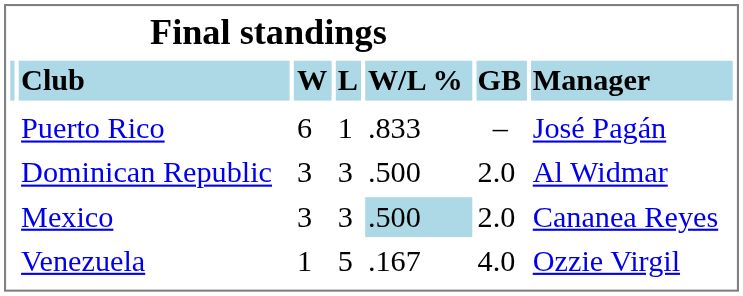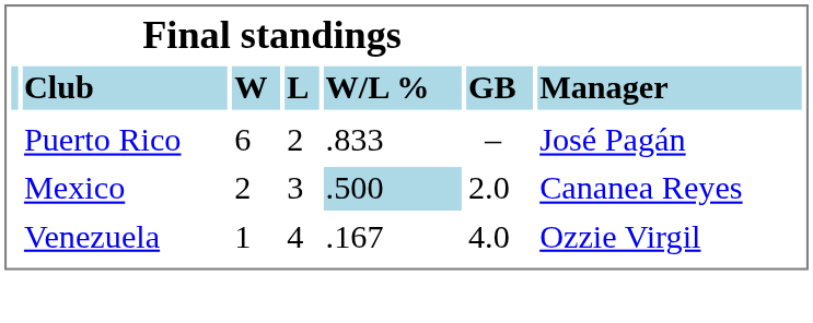 <table cellpadding="1" width="350px" style="font-size: 90%; border: 1px solid gray;">
 <tr align="center" style="font-size: larger;">
 <td colspan="6"><strong>Final standings</strong></td>
 </tr>
 <tr style="background:lightblue;">
 <td></td>
 <td><strong>Club</strong></td>
 <td><strong>W</strong></td>
 <td><strong>L</strong></td>
 <td><strong>W/L %</strong></td>
 <td><strong>GB</strong></td>
 <td><strong>Manager</strong></td>
 </tr>
 <tr align="center" style="vertical-align: middle;" style="background:lightblue;">
 </tr>
 <tr>
 <td></td>
 <td><a href='#'>Puerto Rico</a></td>
 <td>6</td>
-<td>1</td>
+<td>2</td>
 <td>.833</td>
 <td>  –</td>
 <td><a href='#'>José Pagán</a></td>
 </tr>
 <tr>
 <td></td>
-<td><a href='#'>Dominican Republic</a></td>
-<td>3</td>
-<td>3</td>
-<td>.500</td>
-<td>2.0</td>
-<td><a href='#'>Al Widmar</a></td>
-</tr>
-<tr>
-<td></td>
 <td><a href='#'>Mexico</a></td>
-<td>3</td>
+<td>2</td>
 <td>3</td>
 <td style="background: lightblue;">.500</td>
 <td>2.0</td>
 <td><a href='#'>Cananea Reyes</a></td>
 </tr>
 <tr>
 <td></td>
 <td><a href='#'>Venezuela</a></td>
 <td>1</td>
-<td>5</td>
+<td>4</td>
 <td>.167</td>
 <td>4.0</td>
 <td><a href='#'>Ozzie Virgil</a></td>
 </tr>
 <tr>
 </tr>
 </table>
